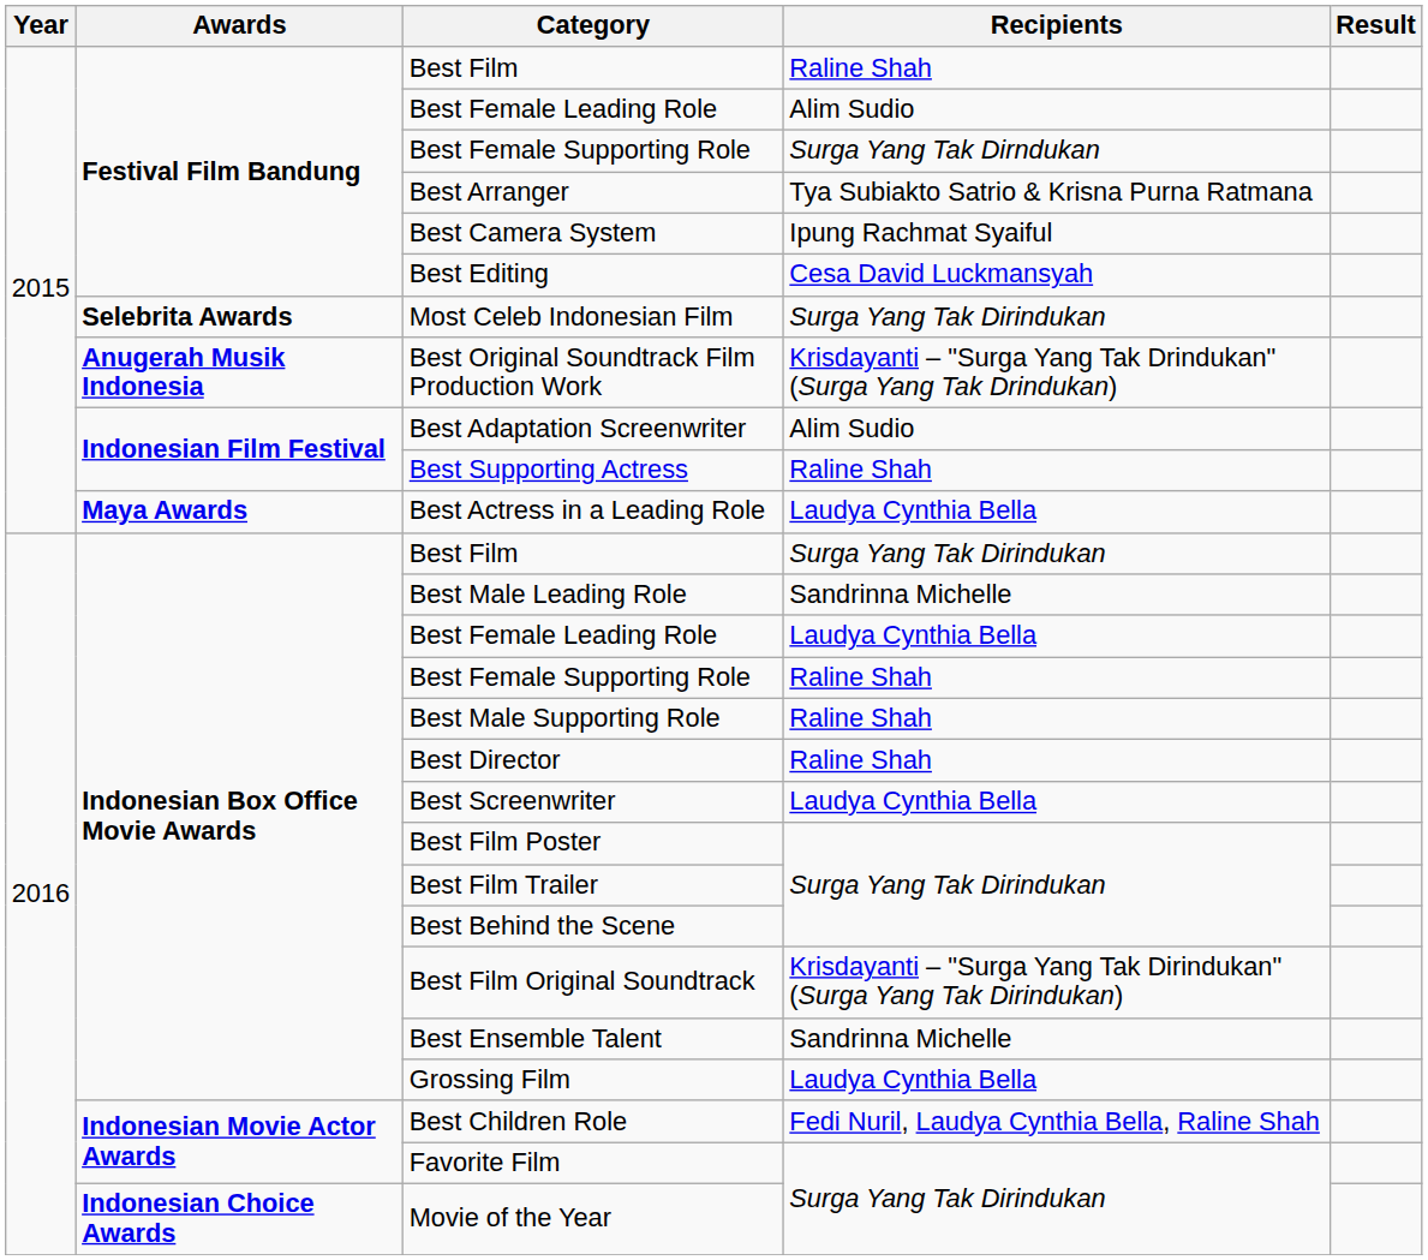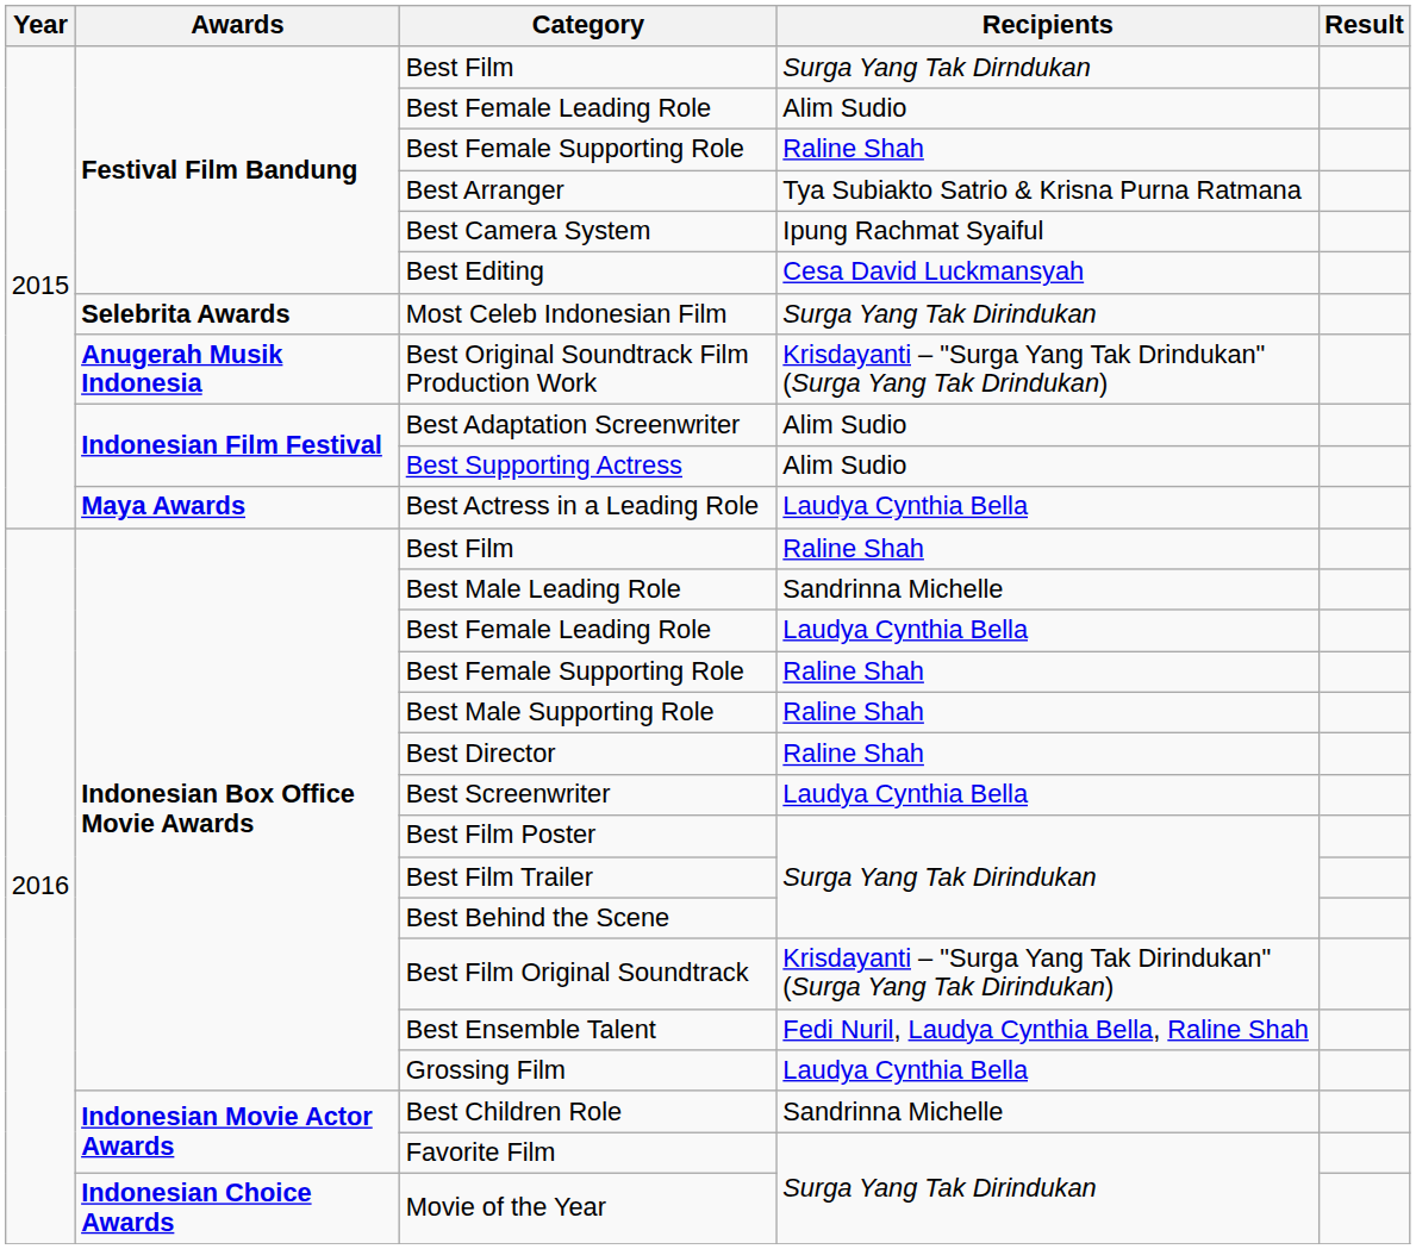 <table class="wikitable">
 <tr>
 <th>Year</th>
 <th>Awards</th>
 <th>Category</th>
 <th>Recipients</th>
 <th>Result</th>
 </tr>
 <tr>
 <td rowspan= "11">2015</td>
 <td rowspan= "6"><strong>Festival Film Bandung</strong></td>
 <td>Best Film</td>
-<td><a href='#'>Raline Shah</a></td>
+<td><em>Surga Yang Tak Dirndukan</em></td>
 <td></td>
 </tr>
 <tr>
 <td>Best Female Leading Role</td>
 <td>Alim Sudio</td>
 <td></td>
 </tr>
 <tr>
 <td>Best Female Supporting Role</td>
-<td><em>Surga Yang Tak Dirndukan</em></td>
+<td><a href='#'>Raline Shah</a></td>
 <td></td>
 </tr>
 <tr>
 <td>Best Arranger</td>
 <td>Tya Subiakto Satrio & Krisna Purna Ratmana</td>
 <td></td>
 </tr>
 <tr>
 <td>Best Camera System</td>
 <td>Ipung Rachmat Syaiful</td>
 <td></td>
 </tr>
 <tr>
 <td>Best Editing</td>
 <td><a href='#'>Cesa David Luckmansyah</a></td>
 <td></td>
 </tr>
 <tr>
 <td><strong>Selebrita Awards</strong></td>
 <td>Most Celeb Indonesian Film</td>
 <td><em>Surga Yang Tak Dirindukan</em></td>
 <td></td>
 </tr>
 <tr>
 <td><strong><a href='#'>Anugerah Musik Indonesia</a></strong></td>
 <td>Best Original Soundtrack Film Production Work</td>
 <td><a href='#'>Krisdayanti</a> – "Surga Yang Tak Drindukan" (<em>Surga Yang Tak Drindukan</em>)</td>
 <td></td>
 </tr>
 <tr>
 <td rowspan= "2"><strong><a href='#'>Indonesian Film Festival</a></strong></td>
 <td>Best Adaptation Screenwriter</td>
 <td>Alim Sudio</td>
 <td></td>
 </tr>
 <tr>
 <td><a href='#'>Best Supporting Actress</a></td>
-<td><a href='#'>Raline Shah</a></td>
+<td>Alim Sudio</td>
 <td></td>
 </tr>
 <tr>
 <td><strong><a href='#'>Maya Awards</a></strong></td>
 <td>Best Actress in a Leading Role</td>
 <td><a href='#'>Laudya Cynthia Bella</a></td>
 <td></td>
 </tr>
 <tr>
 <td rowspan= "16">2016</td>
 <td rowspan= "13"><strong>Indonesian Box Office Movie Awards</strong></td>
 <td>Best Film</td>
-<td><em>Surga Yang Tak Dirindukan</em></td>
+<td><a href='#'>Raline Shah</a></td>
 <td></td>
 </tr>
 <tr>
 <td>Best Male Leading Role</td>
 <td>Sandrinna Michelle</td>
 <td></td>
 </tr>
 <tr>
 <td>Best Female Leading Role</td>
 <td><a href='#'>Laudya Cynthia Bella</a></td>
 <td></td>
 </tr>
 <tr>
 <td>Best Female Supporting Role</td>
 <td><a href='#'>Raline Shah</a></td>
 <td></td>
 </tr>
 <tr>
 <td>Best Male Supporting Role</td>
 <td><a href='#'>Raline Shah</a></td>
 <td></td>
 </tr>
 <tr>
 <td>Best Director</td>
 <td><a href='#'>Raline Shah</a></td>
 <td></td>
 </tr>
 <tr>
 <td>Best Screenwriter</td>
 <td><a href='#'>Laudya Cynthia Bella</a></td>
 <td></td>
 </tr>
 <tr>
 <td>Best Film Poster</td>
 <td rowspan= "3"><em>Surga Yang Tak Dirindukan</em></td>
 <td></td>
 </tr>
 <tr>
 <td>Best Film Trailer</td>
 <td></td>
 </tr>
 <tr>
 <td>Best Behind the Scene</td>
 <td></td>
 </tr>
 <tr>
 <td>Best Film Original Soundtrack</td>
 <td><a href='#'>Krisdayanti</a> – "Surga Yang Tak Dirindukan" (<em>Surga Yang Tak Dirindukan</em>)</td>
 <td></td>
 </tr>
 <tr>
 <td>Best Ensemble Talent</td>
-<td>Sandrinna Michelle</td>
+<td><a href='#'>Fedi Nuril</a>, <a href='#'>Laudya Cynthia Bella</a>, <a href='#'>Raline Shah</a></td>
 <td></td>
 </tr>
 <tr>
 <td>Grossing Film</td>
 <td><a href='#'>Laudya Cynthia Bella</a></td>
 <td></td>
 </tr>
 <tr>
 <td rowspan= "2"><strong><a href='#'>Indonesian Movie Actor Awards</a></strong></td>
 <td>Best Children Role</td>
-<td><a href='#'>Fedi Nuril</a>, <a href='#'>Laudya Cynthia Bella</a>, <a href='#'>Raline Shah</a></td>
+<td>Sandrinna Michelle</td>
 <td></td>
 </tr>
 <tr>
 <td>Favorite Film</td>
 <td rowspan= "2"><em>Surga Yang Tak Dirindukan</em></td>
 <td></td>
 </tr>
 <tr>
 <td><strong><a href='#'>Indonesian Choice Awards</a></strong></td>
 <td>Movie of the Year</td>
 <td></td>
 </tr>
 <tr>
 </tr>
 </table>
